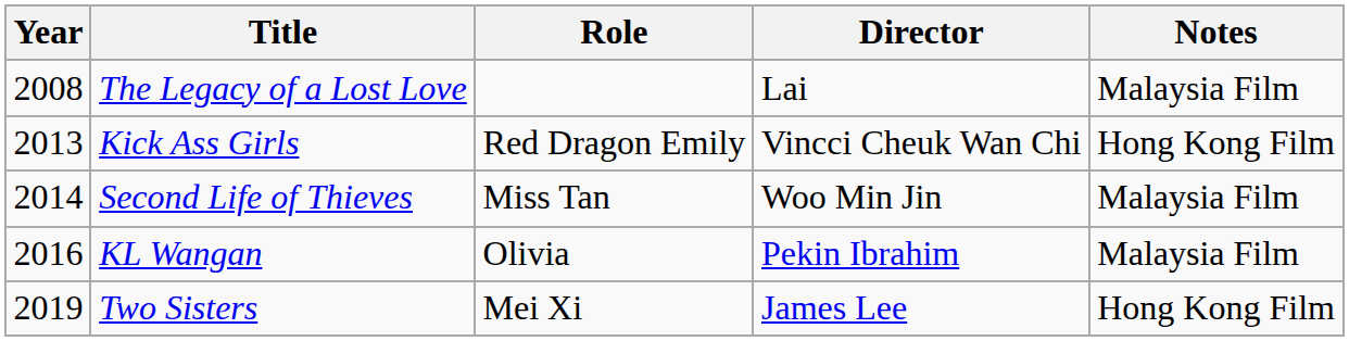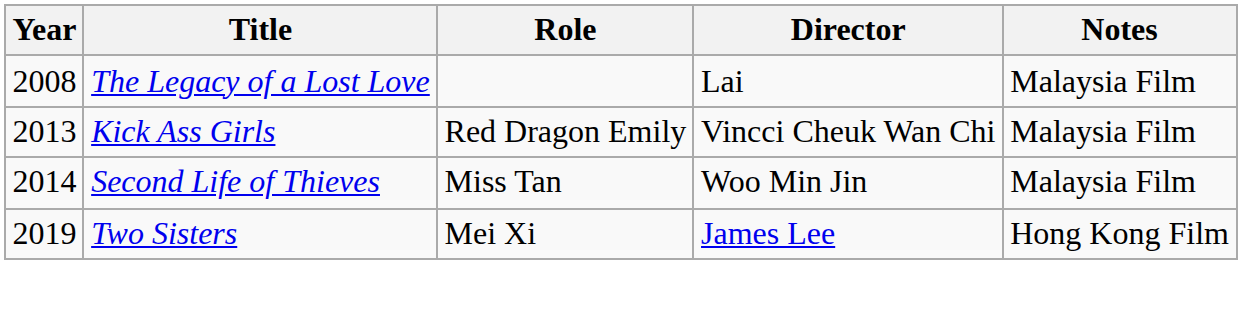 <table class="wikitable sortable">
 <tr>
 <th>Year</th>
 <th>Title</th>
 <th>Role</th>
 <th>Director</th>
 <th class="unsortable">Notes</th>
 </tr>
 <tr>
 <td>2008</td>
 <td><em><a href='#'>The Legacy of a Lost Love</a></em></td>
 <td></td>
 <td>Lai</td>
 <td>Malaysia Film</td>
 </tr>
 <tr>
 <td>2013</td>
 <td><em><a href='#'>Kick Ass Girls</a></em></td>
 <td>Red Dragon Emily</td>
 <td>Vincci Cheuk Wan Chi</td>
-<td>Hong Kong Film</td>
+<td>Malaysia Film</td>
 </tr>
 <tr>
 <td>2014</td>
 <td><em><a href='#'>Second Life of Thieves</a></em></td>
 <td>Miss Tan</td>
 <td>Woo Min Jin</td>
-<td>Malaysia Film</td>
-</tr>
-<tr>
-<td>2016</td>
-<td><em><a href='#'>KL Wangan</a></em></td>
-<td>Olivia</td>
-<td><a href='#'>Pekin Ibrahim</a></td>
 <td>Malaysia Film</td>
 </tr>
 <tr>
 <td>2019</td>
 <td><a href='#'><em>Two Sisters</em></a></td>
 <td>Mei Xi</td>
 <td><a href='#'>James Lee</a></td>
 <td>Hong Kong Film</td>
 </tr>
 <tr>
 </tr>
 </table>
